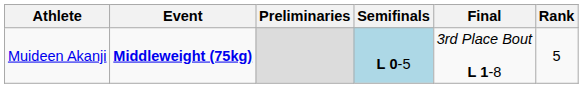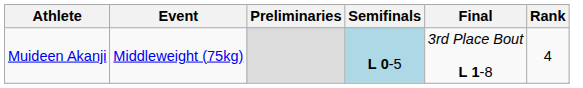 <table class="wikitable" border="1" style="font-size:90%">
 <tr>
 <th>Athlete</th>
 <th>Event</th>
 <th>Preliminaries</th>
 <th>Semifinals</th>
 <th>Final</th>
 <th>Rank</th>
 </tr>
 <tr>
 <td><a href='#'>Muideen Akanji</a></td>
-<td><strong><a href='#'>Middleweight (75kg)</a></strong></td>
+<td><a href='#'>Middleweight (75kg)</a></td>
 <td align=center bgcolor=#DCDCDC></td>
 <td align=center style="background: lightblue;"> <br> <strong>L</strong> <strong>0</strong>-5</td>
 <td align=center><em>3rd Place Bout</em><br> <br> <strong>L</strong> <strong>1</strong>-8</td>
-<td align=center>5</td>
+<td align=center>4</td>
 </tr>
 </table>
